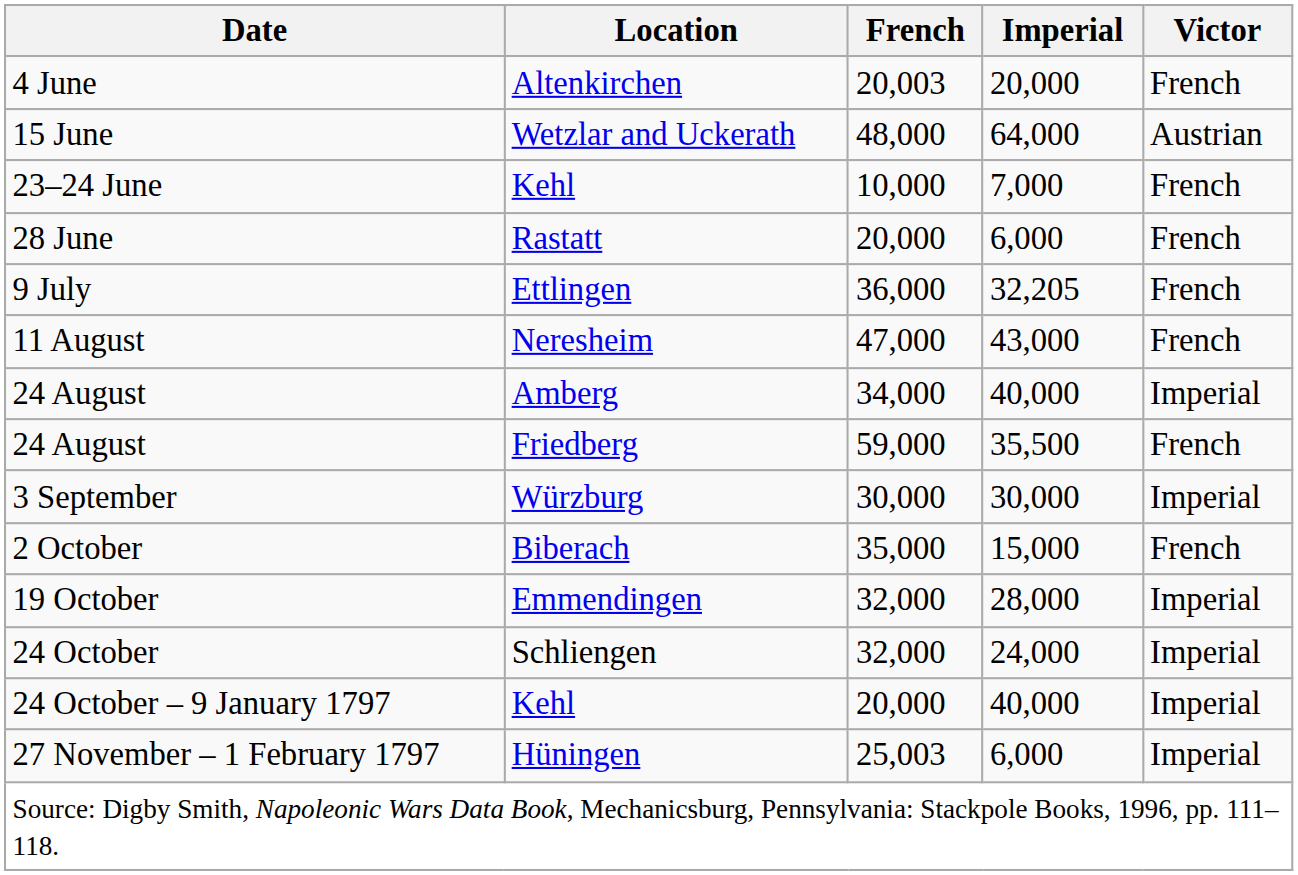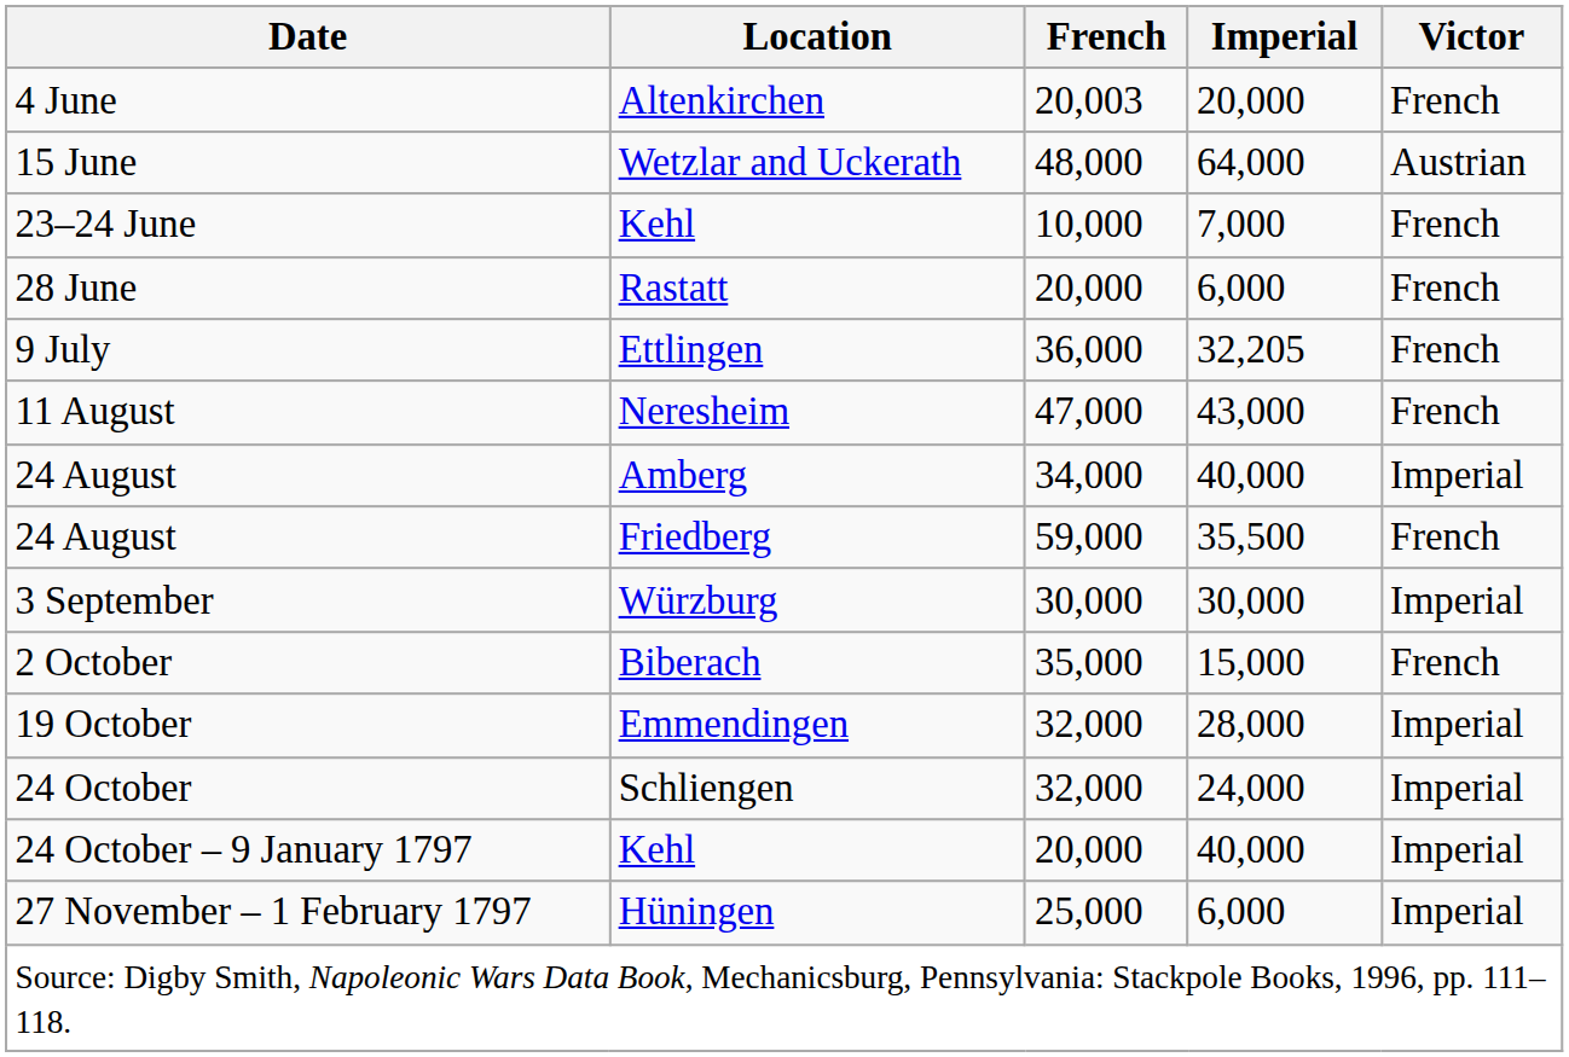 <table class="wikitable" align="center" width="50%">
 <tr>
 <th>Date</th>
 <th>Location</th>
 <th>French</th>
 <th>Imperial</th>
 <th>Victor</th>
 </tr>
 <tr>
 <td>4 June</td>
 <td><a href='#'>Altenkirchen</a></td>
 <td>20,003</td>
 <td>20,000</td>
 <td>French</td>
 </tr>
 <tr>
 <td>15 June</td>
 <td><a href='#'>Wetzlar and Uckerath</a></td>
 <td>48,000</td>
 <td>64,000</td>
 <td>Austrian</td>
 </tr>
 <tr>
 <td>23–24 June</td>
 <td><a href='#'>Kehl</a></td>
 <td>10,000</td>
 <td>7,000</td>
 <td>French</td>
 </tr>
 <tr>
 <td>28 June</td>
 <td><a href='#'>Rastatt</a></td>
 <td>20,000</td>
 <td>6,000</td>
 <td>French</td>
 </tr>
 <tr>
 <td>9 July</td>
 <td><a href='#'>Ettlingen</a></td>
 <td>36,000</td>
 <td>32,205</td>
 <td>French</td>
 </tr>
 <tr>
 <td>11 August</td>
 <td><a href='#'>Neresheim</a></td>
 <td>47,000</td>
 <td>43,000</td>
 <td>French</td>
 </tr>
 <tr>
 <td>24 August</td>
 <td><a href='#'>Amberg</a></td>
 <td>34,000</td>
 <td>40,000</td>
 <td>Imperial</td>
 </tr>
 <tr>
 <td>24 August</td>
 <td><a href='#'>Friedberg</a></td>
 <td>59,000</td>
 <td>35,500</td>
 <td>French</td>
 </tr>
 <tr>
 <td>3 September</td>
 <td><a href='#'>Würzburg</a></td>
 <td>30,000</td>
 <td>30,000</td>
 <td>Imperial</td>
 </tr>
 <tr>
 <td>2 October</td>
 <td><a href='#'>Biberach</a></td>
 <td>35,000</td>
 <td>15,000</td>
 <td>French</td>
 </tr>
 <tr>
 <td>19 October</td>
 <td><a href='#'>Emmendingen</a></td>
 <td>32,000</td>
 <td>28,000</td>
 <td>Imperial</td>
 </tr>
 <tr>
 <td>24 October</td>
 <td>Schliengen</td>
 <td>32,000</td>
 <td>24,000</td>
 <td>Imperial</td>
 </tr>
 <tr>
 <td>24 October – 9 January 1797</td>
 <td><a href='#'>Kehl</a></td>
 <td>20,000</td>
 <td>40,000</td>
 <td>Imperial</td>
 </tr>
 <tr>
 <td>27 November – 1 February 1797</td>
 <td><a href='#'>Hüningen</a></td>
-<td>25,003</td>
+<td>25,000</td>
 <td>6,000</td>
 <td>Imperial</td>
 </tr>
 <tr>
 <td colspan="11" bgcolor="white"><small>Source: Digby Smith, <em>Napoleonic Wars Data Book</em>, Mechanicsburg, Pennsylvania: Stackpole Books, 1996, pp. 111–118.</small></td>
 </tr>
 </table>
